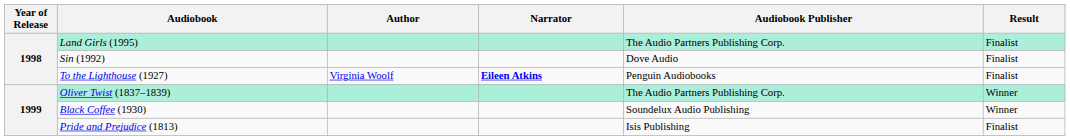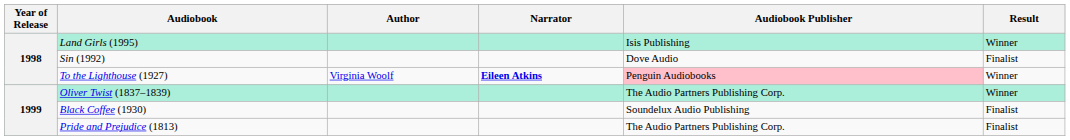 <table class="wikitable sortable mw-collapsible" style="width:100%">
 <tr bgcolor="#bebebe">
 <th width="5%">Year of Release</th>
 <th>Audiobook</th>
 <th>Author</th>
 <th>Narrator</th>
 <th>Audiobook Publisher</th>
 <th>Result</th>
 </tr>
 <tr style="background:#ABEED9">
 <th rowspan="3">1998<br></th>
 <td><em>Land Girls</em> (1995)</td>
 <td></td>
 <td></td>
-<td>The Audio Partners Publishing Corp.</td>
-<td>Finalist</td>
+<td>Isis Publishing</td>
+<td>Winner</td>
 </tr>
 <tr>
 <td><em>Sin</em> (1992)</td>
 <td></td>
 <td></td>
 <td>Dove Audio</td>
 <td>Finalist</td>
 </tr>
 <tr>
 <td><em><a href='#'>To the Lighthouse</a></em> (1927)</td>
 <td><a href='#'>Virginia Woolf</a></td>
 <td><strong><a href='#'>Eileen Atkins</a></strong></td>
-<td>Penguin Audiobooks</td>
-<td>Finalist</td>
+<td style="background: pink;">Penguin Audiobooks</td>
+<td>Winner</td>
 </tr>
 <tr style="background:#ABEED9">
 <th rowspan="3">1999<br></th>
 <td><em><a href='#'>Oliver Twist</a></em> (1837–1839)</td>
 <td></td>
 <td></td>
 <td>The Audio Partners Publishing Corp.</td>
 <td>Winner</td>
 </tr>
 <tr>
 <td><em><a href='#'>Black Coffee</a></em> (1930)</td>
 <td></td>
 <td></td>
 <td>Soundelux Audio Publishing</td>
-<td>Winner</td>
+<td>Finalist</td>
 </tr>
 <tr>
 <td><em><a href='#'>Pride and Prejudice</a></em> (1813)</td>
 <td></td>
 <td></td>
-<td>Isis Publishing</td>
+<td>The Audio Partners Publishing Corp.</td>
 <td>Finalist</td>
 </tr>
 </table>
